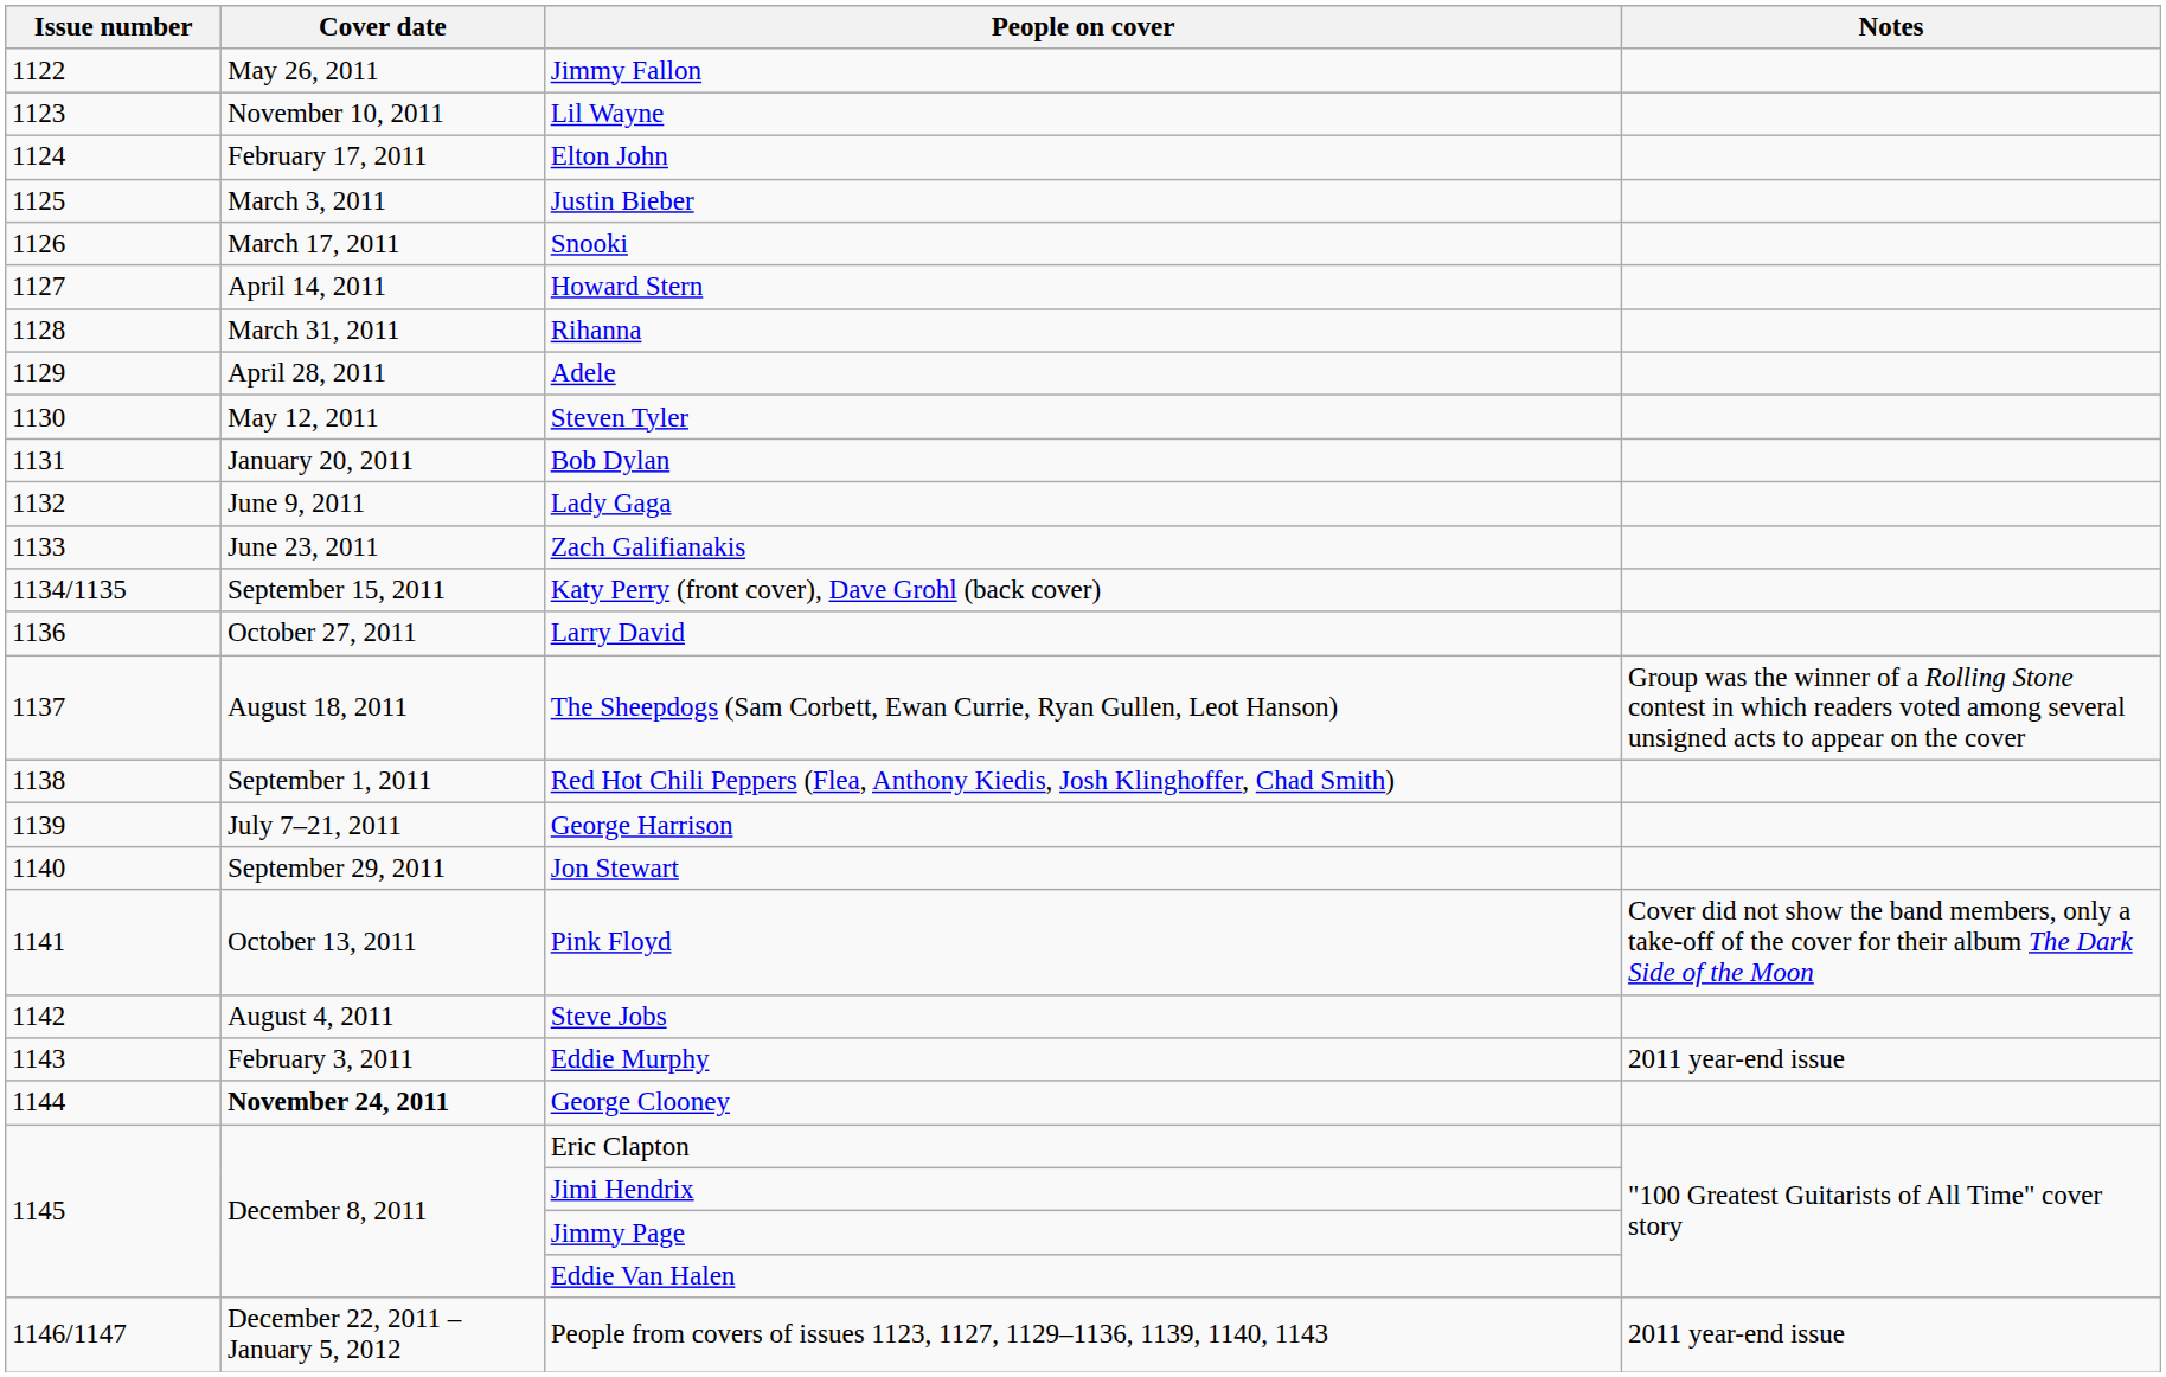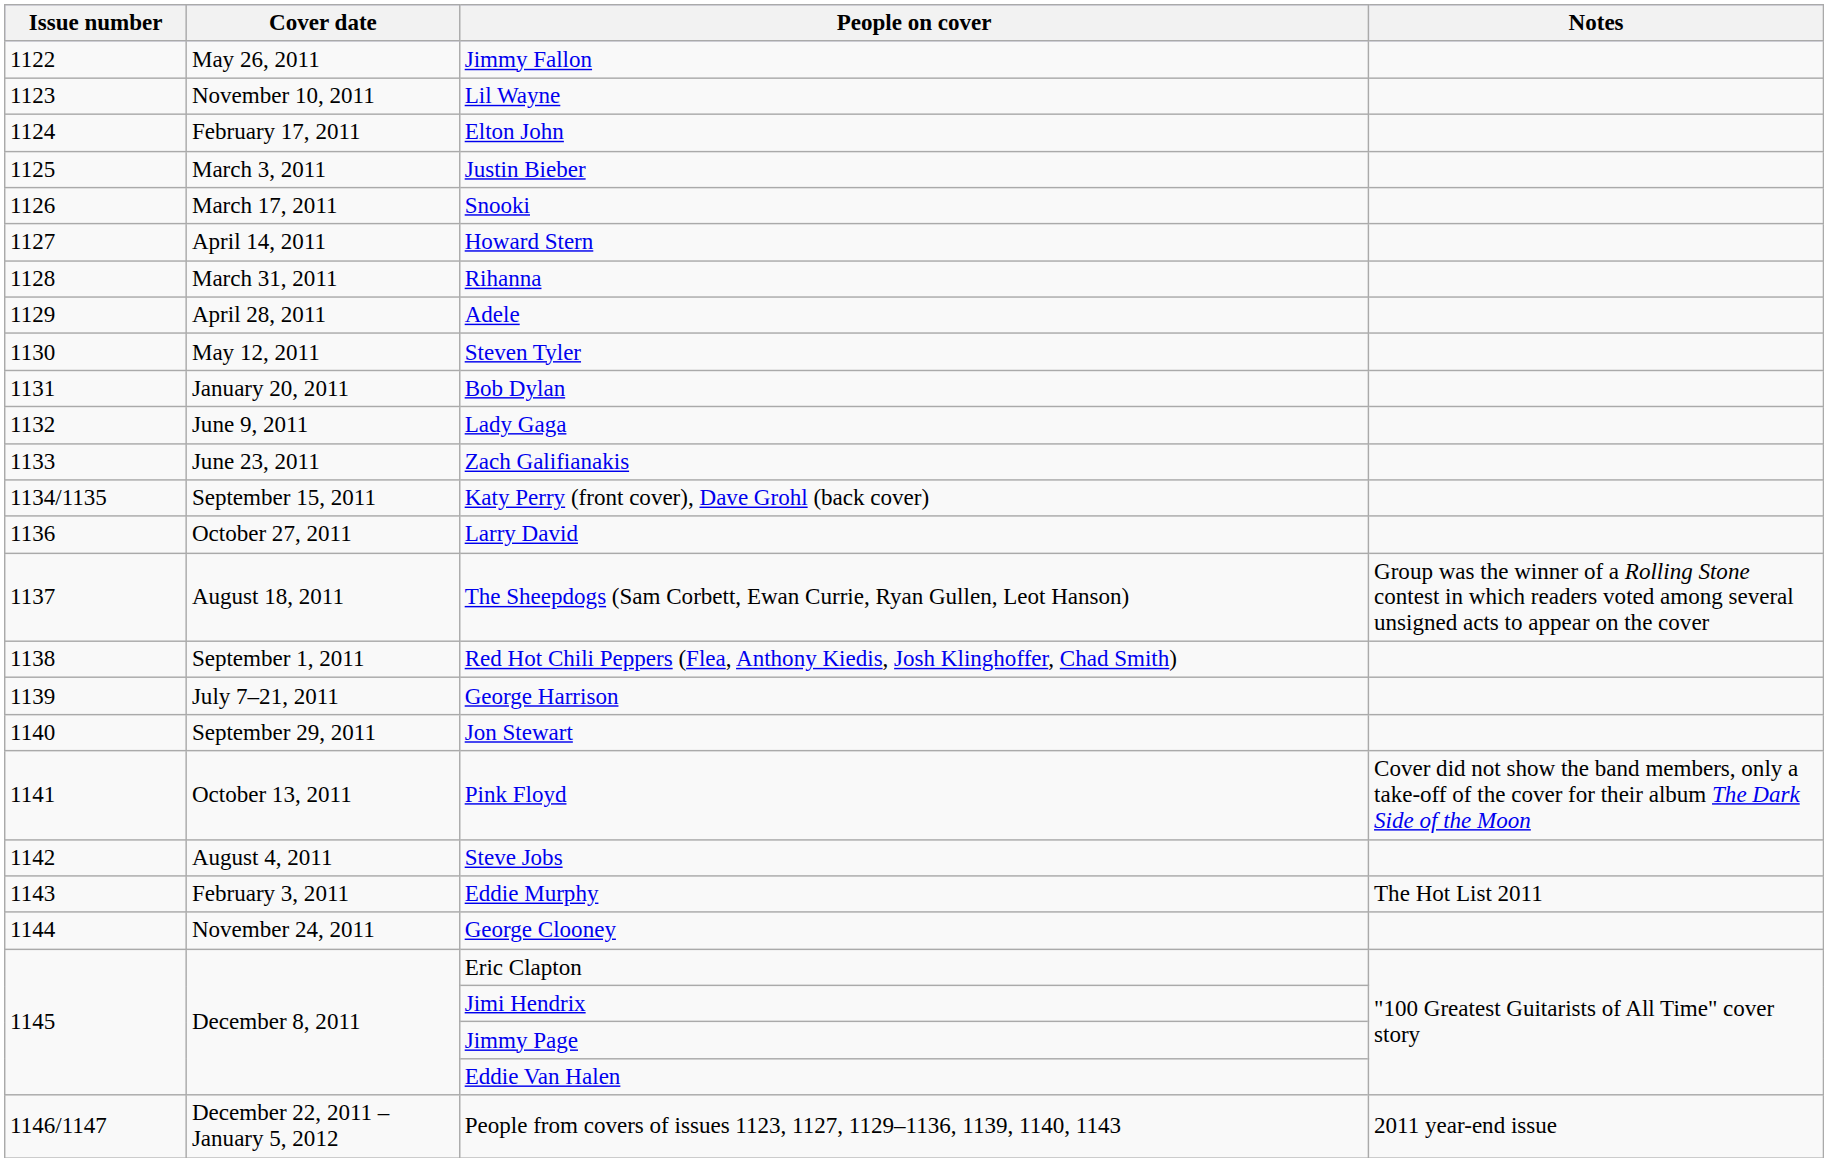 <table class="wikitable sortable" style="margin:auto;width:100%;">
 <tr style="background:#ccf;">
 <th style="width:10%;">Issue number</th>
 <th style="width:15%;">Cover date</th>
 <th style="width:50%;">People on cover</th>
 <th style="width:25%;">Notes</th>
 </tr>
 <tr>
 <td>1122</td>
 <td>May 26, 2011</td>
 <td><a href='#'>Jimmy Fallon</a></td>
 <td></td>
 </tr>
 <tr>
 <td>1123</td>
 <td>November 10, 2011</td>
 <td><a href='#'>Lil Wayne</a></td>
 <td></td>
 </tr>
 <tr>
 <td>1124</td>
 <td>February 17, 2011</td>
 <td><a href='#'>Elton John</a></td>
 <td></td>
 </tr>
 <tr>
 <td>1125</td>
 <td>March 3, 2011</td>
 <td><a href='#'>Justin Bieber</a></td>
 <td></td>
 </tr>
 <tr>
 <td>1126</td>
 <td>March 17, 2011</td>
 <td><a href='#'>Snooki</a></td>
 <td></td>
 </tr>
 <tr>
 <td>1127</td>
 <td>April 14, 2011</td>
 <td><a href='#'>Howard Stern</a></td>
 <td></td>
 </tr>
 <tr>
 <td>1128</td>
 <td>March 31, 2011</td>
 <td><a href='#'>Rihanna</a></td>
 <td></td>
 </tr>
 <tr>
 <td>1129</td>
 <td>April 28, 2011</td>
 <td><a href='#'>Adele</a></td>
 <td></td>
 </tr>
 <tr>
 <td>1130</td>
 <td>May 12, 2011</td>
 <td><a href='#'>Steven Tyler</a></td>
 <td></td>
 </tr>
 <tr>
 <td>1131</td>
 <td>January 20, 2011</td>
 <td><a href='#'>Bob Dylan</a></td>
 <td></td>
 </tr>
 <tr>
 <td>1132</td>
 <td>June 9, 2011</td>
 <td><a href='#'>Lady Gaga</a></td>
 <td></td>
 </tr>
 <tr>
 <td>1133</td>
 <td>June 23, 2011</td>
 <td><a href='#'>Zach Galifianakis</a></td>
 <td></td>
 </tr>
 <tr>
 <td>1134/1135</td>
 <td>September 15, 2011</td>
 <td><a href='#'>Katy Perry</a> (front cover), <a href='#'>Dave Grohl</a> (back cover)</td>
 <td></td>
 </tr>
 <tr>
 <td>1136</td>
 <td>October 27, 2011</td>
 <td><a href='#'>Larry David</a></td>
 <td></td>
 </tr>
 <tr>
 <td>1137</td>
 <td>August 18, 2011</td>
 <td><a href='#'>The Sheepdogs</a> (Sam Corbett, Ewan Currie, Ryan Gullen, Leot Hanson)</td>
 <td>Group was the winner of a <em>Rolling Stone</em> contest in which readers voted among several unsigned acts to appear on the cover</td>
 </tr>
 <tr>
 <td>1138</td>
 <td>September 1, 2011</td>
 <td><a href='#'>Red Hot Chili Peppers</a> (<a href='#'>Flea</a>, <a href='#'>Anthony Kiedis</a>, <a href='#'>Josh Klinghoffer</a>, <a href='#'>Chad Smith</a>)</td>
 <td></td>
 </tr>
 <tr>
 <td>1139</td>
 <td>July 7–21, 2011</td>
 <td><a href='#'>George Harrison</a></td>
 <td></td>
 </tr>
 <tr>
 <td>1140</td>
 <td>September 29, 2011</td>
 <td><a href='#'>Jon Stewart</a></td>
 <td></td>
 </tr>
 <tr>
 <td>1141</td>
 <td>October 13, 2011</td>
 <td><a href='#'>Pink Floyd</a></td>
 <td>Cover did not show the band members, only a take-off of the cover for their album <em><a href='#'>The Dark Side of the Moon</a></em></td>
 </tr>
 <tr>
 <td>1142</td>
 <td>August 4, 2011</td>
 <td><a href='#'>Steve Jobs</a></td>
 <td></td>
 </tr>
 <tr>
 <td>1143</td>
 <td>February 3, 2011</td>
 <td><a href='#'>Eddie Murphy</a></td>
-<td>2011 year-end issue</td>
+<td>The Hot List 2011</td>
 </tr>
 <tr>
 <td>1144</td>
-<td><strong>November 24, 2011</strong></td>
+<td>November 24, 2011</td>
 <td><a href='#'>George Clooney</a></td>
 <td></td>
 </tr>
 <tr>
 <td rowspan="4">1145</td>
 <td rowspan="4">December 8, 2011</td>
 <td>Eric Clapton</td>
 <td rowspan="4">"100 Greatest Guitarists of All Time" cover story</td>
 </tr>
 <tr>
 <td><a href='#'>Jimi Hendrix</a></td>
 </tr>
 <tr>
 <td><a href='#'>Jimmy Page</a></td>
 </tr>
 <tr>
 <td><a href='#'>Eddie Van Halen</a></td>
 </tr>
 <tr>
 <td>1146/1147</td>
 <td>December 22, 2011 – January 5, 2012</td>
 <td>People from covers of issues 1123, 1127, 1129–1136, 1139, 1140, 1143</td>
 <td>2011 year-end issue</td>
 </tr>
 </table>
